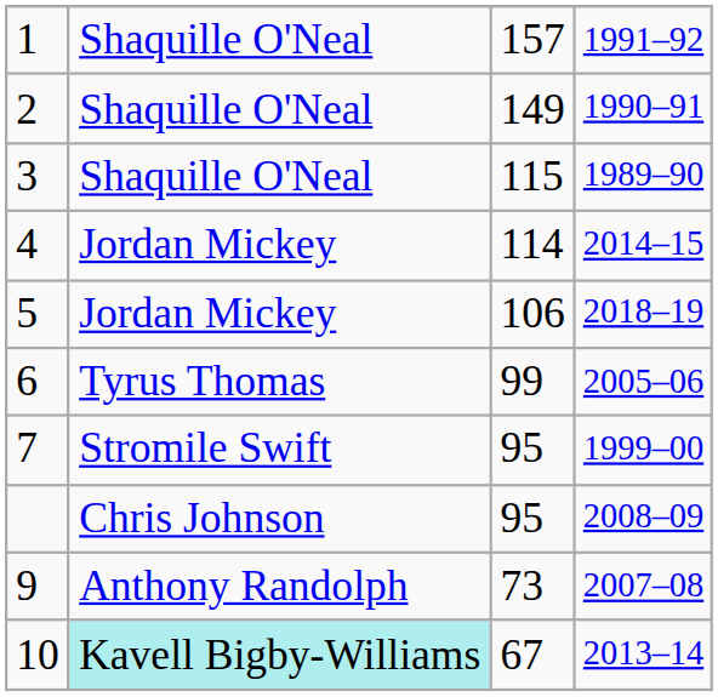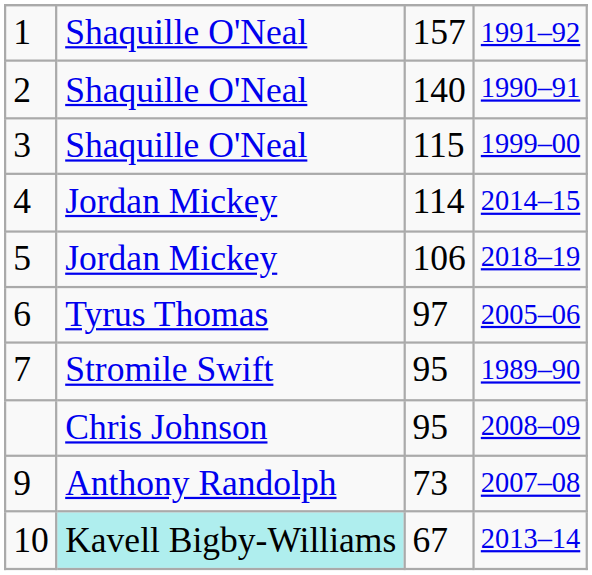 <table class="wikitable">
 <tr>
 </tr>
 <tr>
 <td>1</td>
 <td><a href='#'>Shaquille O'Neal</a></td>
 <td>157</td>
 <td style="font-size:80%;"><a href='#'>1991–92</a></td>
 </tr>
 <tr>
 <td>2</td>
 <td><a href='#'>Shaquille O'Neal</a></td>
-<td>149</td>
+<td>140</td>
 <td style="font-size:80%;"><a href='#'>1990–91</a></td>
 </tr>
 <tr>
 <td>3</td>
 <td><a href='#'>Shaquille O'Neal</a></td>
 <td>115</td>
-<td style="font-size:80%;"><a href='#'>1989–90</a></td>
+<td style="font-size:80%;"><a href='#'>1999–00</a></td>
 </tr>
 <tr>
 <td>4</td>
 <td><a href='#'>Jordan Mickey</a></td>
 <td>114</td>
 <td style="font-size:80%;"><a href='#'>2014–15</a></td>
 </tr>
 <tr>
 <td>5</td>
 <td><a href='#'>Jordan Mickey</a></td>
 <td>106</td>
 <td style="font-size:80%;"><a href='#'>2018–19</a></td>
 </tr>
 <tr>
 <td>6</td>
 <td><a href='#'>Tyrus Thomas</a></td>
-<td>99</td>
+<td>97</td>
 <td style="font-size:80%;"><a href='#'>2005–06</a></td>
 </tr>
 <tr>
 <td>7</td>
 <td><a href='#'>Stromile Swift</a></td>
 <td>95</td>
-<td style="font-size:80%;"><a href='#'>1999–00</a></td>
+<td style="font-size:80%;"><a href='#'>1989–90</a></td>
 </tr>
 <tr>
 <td></td>
 <td><a href='#'>Chris Johnson</a></td>
 <td>95</td>
 <td style="font-size:80%;"><a href='#'>2008–09</a></td>
 </tr>
 <tr>
 <td>9</td>
 <td><a href='#'>Anthony Randolph</a></td>
 <td>73</td>
 <td style="font-size:80%;"><a href='#'>2007–08</a></td>
 </tr>
 <tr>
 <td>10</td>
 <td style="background: paleturquoise;">Kavell Bigby-Williams</td>
 <td>67</td>
 <td style="font-size:80%;"><a href='#'>2013–14</a></td>
 </tr>
 </table>
